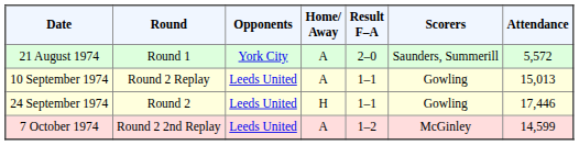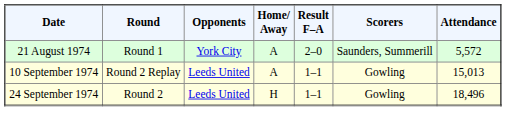 <table border="2" cellpadding="4" style="border-collapse:collapse; text-align:center; font-size:smaller;">
 <tr style="background:#f0f6ff;">
 <th><strong>Date</strong></th>
 <th><strong>Round</strong></th>
 <th><strong>Opponents</strong></th>
 <th><strong>Home/<br>Away</strong></th>
 <th><strong>Result<br>F–A</strong></th>
 <th><strong>Scorers</strong></th>
 <th><strong>Attendance</strong></th>
 </tr>
 <tr bgcolor="#ddffdd">
 <td>21 August 1974</td>
 <td>Round 1</td>
 <td><a href='#'>York City</a></td>
 <td>A</td>
 <td>2–0</td>
 <td>Saunders, Summerill</td>
 <td>5,572</td>
 </tr>
 <tr bgcolor="#ffffdd">
 <td>10 September 1974</td>
 <td>Round 2 Replay</td>
 <td><a href='#'>Leeds United</a></td>
 <td>A</td>
 <td>1–1</td>
 <td>Gowling</td>
 <td>15,013</td>
 </tr>
 <tr bgcolor="#ffffdd">
 <td>24 September 1974</td>
 <td>Round 2</td>
 <td><a href='#'>Leeds United</a></td>
 <td>H</td>
 <td>1–1</td>
 <td>Gowling</td>
-<td>17,446</td>
-</tr>
-<tr bgcolor="#ffdddd">
-<td>7 October 1974</td>
-<td>Round 2 2nd Replay</td>
-<td><a href='#'>Leeds United</a></td>
-<td>A</td>
-<td>1–2</td>
-<td>McGinley</td>
-<td>14,599</td>
+<td>18,496</td>
 </tr>
 </table>
